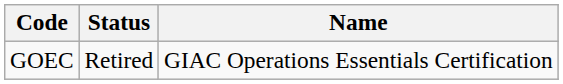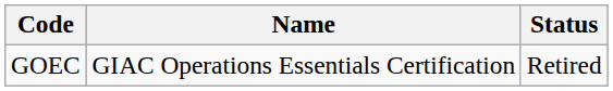 <table class="wikitable sortable">
 <tr>
 <th>Code</th>
+<th>Name</th>
 <th>Status</th>
-<th>Name</th>
 </tr>
 <tr>
 <td>GOEC </td>
+<td>GIAC Operations Essentials Certification</td>
 <td>Retired</td>
-<td>GIAC Operations Essentials Certification</td>
 </tr>
 </table>
